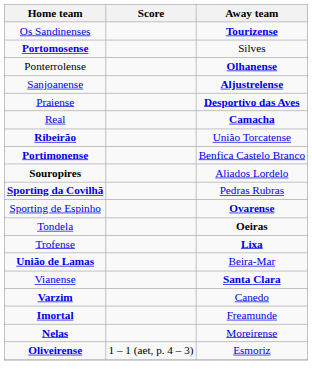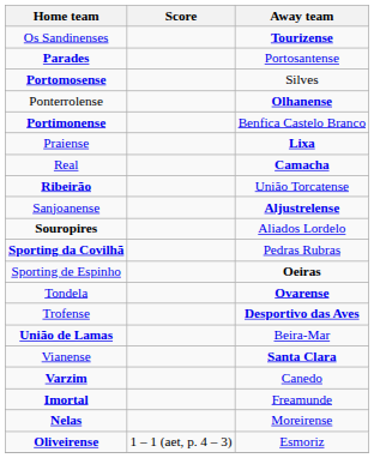 <table class="wikitable" style="text-align: center">
 <tr>
 <th>Home team</th>
 <th>Score</th>
 <th>Away team</th>
 </tr>
 <tr>
 <td><a href='#'>Os Sandinenses</a> </td>
 <td></td>
 <td><strong><a href='#'>Tourizense</a></strong> </td>
 </tr>
 <tr>
+<td><strong><a href='#'>Parades</a></strong> </td>
+<td></td>
+<td><a href='#'>Portosantense</a> </td>
+</tr>
+<tr>
 <td><strong><a href='#'>Portomosense</a></strong> </td>
 <td></td>
 <td>Silves </td>
 </tr>
 <tr>
 <td>Ponterrolense </td>
 <td></td>
 <td><strong><a href='#'>Olhanense</a></strong> </td>
 </tr>
 <tr>
-<td><a href='#'>Sanjoanense</a> </td>
+<td><strong><a href='#'>Portimonense</a></strong> </td>
 <td></td>
-<td><strong><a href='#'>Aljustrelense</a></strong> </td>
+<td><a href='#'>Benfica Castelo Branco</a> </td>
 </tr>
 <tr>
 <td><a href='#'>Praiense</a> </td>
 <td></td>
-<td><strong><a href='#'>Desportivo das Aves</a></strong> </td>
+<td><strong><a href='#'>Lixa</a></strong> </td>
 </tr>
 <tr>
 <td><a href='#'>Real</a> </td>
 <td></td>
 <td><strong><a href='#'>Camacha</a></strong> </td>
 </tr>
 <tr>
 <td><strong><a href='#'>Ribeirão</a></strong> </td>
 <td></td>
 <td><a href='#'>União Torcatense</a> </td>
 </tr>
 <tr>
-<td><strong><a href='#'>Portimonense</a></strong> </td>
+<td><a href='#'>Sanjoanense</a> </td>
 <td></td>
-<td><a href='#'>Benfica Castelo Branco</a> </td>
+<td><strong><a href='#'>Aljustrelense</a></strong> </td>
 </tr>
 <tr>
 <td><strong>Souropires</strong> </td>
 <td></td>
 <td><a href='#'>Aliados Lordelo</a> </td>
 </tr>
 <tr>
 <td><strong><a href='#'>Sporting da Covilhã</a></strong> </td>
 <td></td>
 <td><a href='#'>Pedras Rubras</a> </td>
 </tr>
 <tr>
 <td><a href='#'>Sporting de Espinho</a> </td>
 <td></td>
-<td><strong><a href='#'>Ovarense</a></strong> </td>
+<td><strong>Oeiras</strong> </td>
 </tr>
 <tr>
 <td><a href='#'>Tondela</a> </td>
 <td></td>
-<td><strong>Oeiras</strong> </td>
+<td><strong><a href='#'>Ovarense</a></strong> </td>
 </tr>
 <tr>
 <td><a href='#'>Trofense</a> </td>
 <td></td>
-<td><strong><a href='#'>Lixa</a></strong> </td>
+<td><strong><a href='#'>Desportivo das Aves</a></strong> </td>
 </tr>
 <tr>
 <td><strong><a href='#'>União de Lamas</a></strong> </td>
 <td></td>
 <td><a href='#'>Beira-Mar</a> </td>
 </tr>
 <tr>
 <td><a href='#'>Vianense</a> </td>
 <td></td>
 <td><strong><a href='#'>Santa Clara</a></strong> </td>
 </tr>
 <tr>
 <td><strong><a href='#'>Varzim</a></strong> </td>
 <td></td>
 <td><a href='#'>Canedo</a> </td>
 </tr>
 <tr>
 <td><strong><a href='#'>Imortal</a></strong> </td>
 <td></td>
 <td><a href='#'>Freamunde</a> </td>
 </tr>
 <tr>
 <td><strong><a href='#'>Nelas</a></strong> </td>
 <td></td>
 <td><a href='#'>Moreirense</a> </td>
 </tr>
 <tr>
 <td><strong><a href='#'>Oliveirense</a></strong> </td>
 <td>1 – 1 (aet, p. 4 – 3) </td>
 <td><a href='#'>Esmoriz</a> </td>
 </tr>
 <tr>
 </tr>
 </table>
